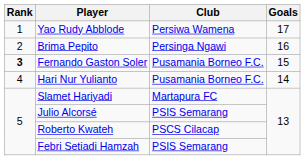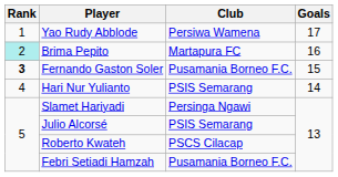 <table class="wikitable" style="text-align:center">
 <tr>
 <th>Rank</th>
 <th>Player</th>
 <th>Club</th>
 <th>Goals</th>
 </tr>
 <tr>
 <td>1</td>
 <td align="left"> <a href='#'>Yao Rudy Abblode</a></td>
 <td align="left"><a href='#'>Persiwa Wamena</a></td>
 <td>17</td>
 </tr>
 <tr>
-<td>2</td>
+<td style="background: paleturquoise;">2</td>
 <td align="left"> <a href='#'>Brima Pepito</a></td>
-<td align="left"><a href='#'>Persinga Ngawi</a></td>
+<td align="left"><a href='#'>Martapura FC</a></td>
 <td>16</td>
 </tr>
 <tr>
 <td><strong>3</strong></td>
 <td align="left"> <a href='#'>Fernando Gaston Soler</a></td>
 <td align="left"><a href='#'>Pusamania Borneo F.C.</a></td>
 <td>15</td>
 </tr>
 <tr>
 <td>4</td>
 <td align="left"> <a href='#'>Hari Nur Yulianto</a></td>
-<td align="left"><a href='#'>Pusamania Borneo F.C.</a></td>
+<td align="left"><a href='#'>PSIS Semarang</a></td>
 <td>14</td>
 </tr>
 <tr>
 <td rowspan="4">5</td>
 <td align="left"> <a href='#'>Slamet Hariyadi</a></td>
-<td align="left"><a href='#'>Martapura FC</a></td>
+<td align="left"><a href='#'>Persinga Ngawi</a></td>
 <td rowspan="4">13</td>
 </tr>
 <tr>
 <td align="left"> <a href='#'>Julio Alcorsé</a></td>
 <td align="left"><a href='#'>PSIS Semarang</a></td>
 </tr>
 <tr>
 <td align="left"> <a href='#'>Roberto Kwateh</a></td>
 <td align="left"><a href='#'>PSCS Cilacap</a></td>
 </tr>
 <tr>
 <td align="left"> <a href='#'>Febri Setiadi Hamzah</a></td>
-<td align="left"><a href='#'>PSIS Semarang</a></td>
+<td align="left"><a href='#'>Pusamania Borneo F.C.</a></td>
 </tr>
 </table>
